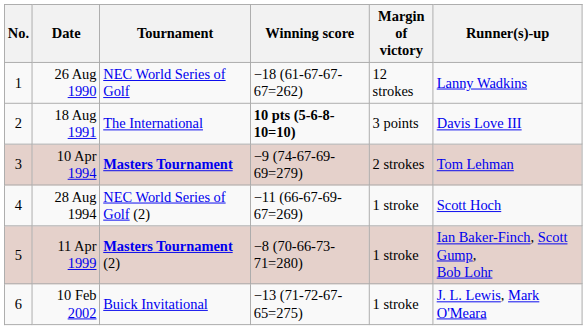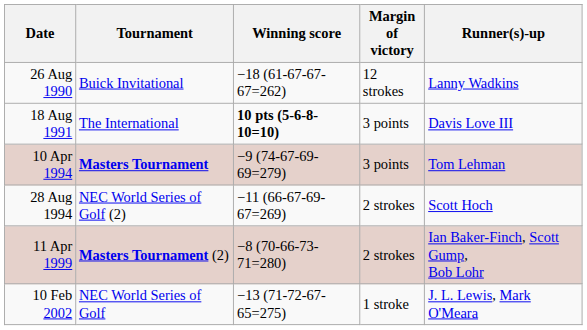 <table class="wikitable" style="font-size:95%;">
 <tr>
-<th>No.</th>
 <th>Date</th>
 <th>Tournament</th>
 <th>Winning score</th>
 <th>Margin of<br>victory</th>
 <th>Runner(s)-up</th>
 </tr>
 <tr>
-<td align=center>1</td>
 <td align=right>26 Aug <a href='#'>1990</a></td>
-<td><a href='#'>NEC World Series of Golf</a></td>
+<td><a href='#'>Buick Invitational</a></td>
 <td>−18 (61-67-67-67=262)</td>
 <td>12 strokes</td>
 <td> <a href='#'>Lanny Wadkins</a></td>
 </tr>
 <tr>
-<td align=center>2</td>
 <td align=right>18 Aug <a href='#'>1991</a></td>
 <td><a href='#'>The International</a></td>
 <td><strong>10 pts (5-6-8-10=10)</strong></td>
 <td>3 points</td>
 <td> <a href='#'>Davis Love III</a></td>
 </tr>
 <tr style="background:#e5d1cb;">
-<td align=center>3</td>
 <td align=right>10 Apr <a href='#'>1994</a></td>
 <td><strong><a href='#'>Masters Tournament</a></strong></td>
 <td>−9 (74-67-69-69=279)</td>
-<td>2 strokes</td>
+<td>3 points</td>
 <td> <a href='#'>Tom Lehman</a></td>
 </tr>
 <tr>
-<td align=center>4</td>
 <td align=right>28 Aug 1994</td>
 <td><a href='#'>NEC World Series of Golf</a> (2)</td>
 <td>−11 (66-67-69-67=269)</td>
-<td>1 stroke</td>
+<td>2 strokes</td>
 <td> <a href='#'>Scott Hoch</a></td>
 </tr>
 <tr style="background:#e5d1cb;">
-<td align=center>5</td>
 <td align=right>11 Apr <a href='#'>1999</a></td>
 <td><strong><a href='#'>Masters Tournament</a></strong> (2)</td>
 <td>−8 (70-66-73-71=280)</td>
-<td>1 stroke</td>
+<td>2 strokes</td>
 <td> <a href='#'>Ian Baker-Finch</a>,  <a href='#'>Scott Gump</a>,<br> <a href='#'>Bob Lohr</a></td>
 </tr>
 <tr>
-<td align=center>6</td>
 <td align=right>10 Feb <a href='#'>2002</a></td>
-<td><a href='#'>Buick Invitational</a></td>
+<td><a href='#'>NEC World Series of Golf</a></td>
 <td>−13 (71-72-67-65=275)</td>
 <td>1 stroke</td>
 <td> <a href='#'>J. L. Lewis</a>,  <a href='#'>Mark O'Meara</a></td>
 </tr>
 </table>
